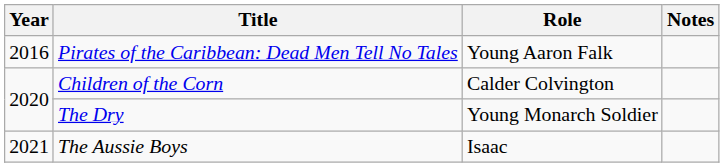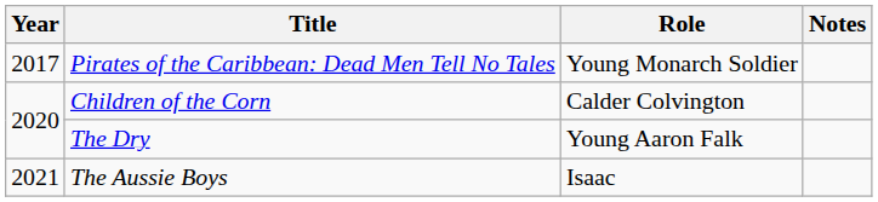 <table class="wikitable">
 <tr>
 <th>Year</th>
 <th>Title</th>
 <th>Role</th>
 <th>Notes</th>
 </tr>
 <tr>
-<td>2016</td>
+<td>2017</td>
 <td><em><a href='#'>Pirates of the Caribbean: Dead Men Tell No Tales</a></em></td>
-<td>Young Aaron Falk</td>
+<td>Young Monarch Soldier</td>
 <td></td>
 </tr>
 <tr>
 <td rowspan="2">2020</td>
 <td><em><a href='#'>Children of the Corn</a></em></td>
 <td>Calder Colvington</td>
 <td></td>
 </tr>
 <tr>
 <td><em><a href='#'>The Dry</a></em></td>
-<td>Young Monarch Soldier</td>
+<td>Young Aaron Falk</td>
 <td></td>
 </tr>
 <tr>
 <td>2021</td>
 <td><em>The Aussie Boys</em></td>
 <td>Isaac</td>
 <td></td>
 </tr>
 </table>
